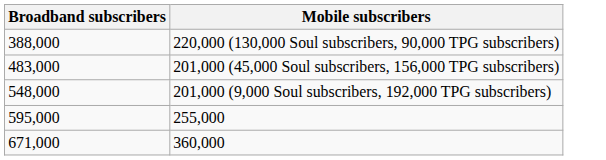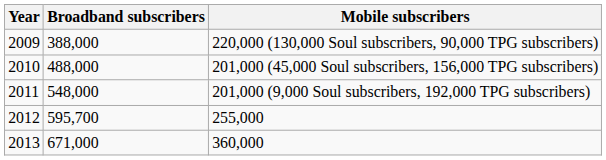 <table class="wikitable">
 <tr>
+<th>Year</th>
 <th>Broadband subscribers</th>
 <th>Mobile subscribers</th>
 </tr>
 <tr>
+<td>2009</td>
 <td>388,000</td>
 <td>220,000 (130,000 Soul subscribers, 90,000 TPG subscribers)</td>
 </tr>
 <tr>
-<td>483,000</td>
+<td>2010</td>
+<td>488,000</td>
 <td>201,000 (45,000 Soul subscribers, 156,000 TPG subscribers)</td>
 </tr>
 <tr>
+<td>2011</td>
 <td>548,000</td>
 <td>201,000 (9,000 Soul subscribers, 192,000 TPG subscribers)</td>
 </tr>
 <tr>
-<td>595,000</td>
+<td>2012</td>
+<td>595,700</td>
 <td>255,000</td>
 </tr>
 <tr>
+<td>2013</td>
 <td>671,000</td>
 <td>360,000</td>
 </tr>
 </table>
